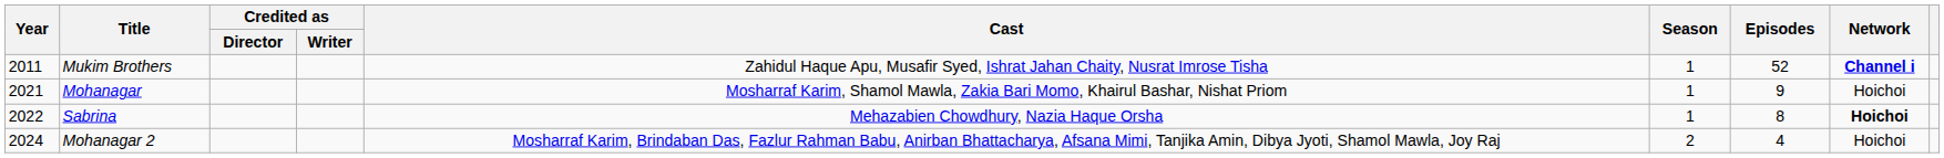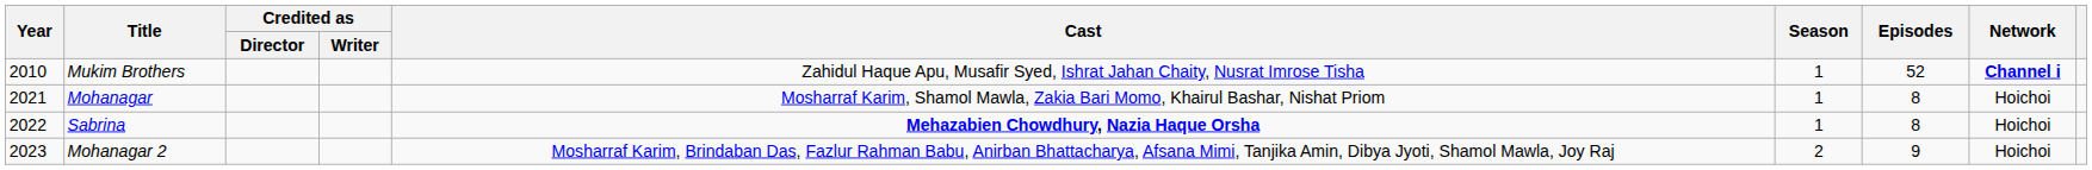 <table class="wikitable sortable plainrowheaders" style="width:100%;">
 <tr>
 <th scope="col" rowspan="2">Year</th>
 <th rowspan="2" scope="col">Title</th>
 <th colspan="2" scope="col">Credited as</th>
 <th rowspan="2" scope="col" class="unsortable">Cast</th>
 <th rowspan="2" scope="col" class="unsortable">Season</th>
 <th rowspan="2" scope="col" class="unsortable">Episodes</th>
 <th rowspan="2" scope="col" class="unsortable">Network</th>
 <th rowspan="2" scope="col" class="unsortable"></th>
 </tr>
 <tr>
 <th>Director</th>
 <th>Writer</th>
 </tr>
 <tr>
-<td scope="row">2011</td>
+<td scope="row">2010</td>
 <td><em>Mukim Brothers</em></td>
 <td></td>
 <td></td>
 <td style="text-align:center;">Zahidul Haque Apu, Musafir Syed, <a href='#'>Ishrat Jahan Chaity</a>, <a href='#'>Nusrat Imrose Tisha</a></td>
 <td style="text-align:center;">1</td>
 <td style="text-align:center;">52</td>
 <td style="text-align:center;"><strong><a href='#'>Channel i</a></strong></td>
 <td style="text-align:center;"></td>
 </tr>
 <tr>
 <td !scope="row">2021</td>
 <td><em><a href='#'>Mohanagar</a></em></td>
 <td></td>
 <td></td>
 <td style="text-align:center;"><a href='#'>Mosharraf Karim</a>, Shamol Mawla, <a href='#'>Zakia Bari Momo</a>, Khairul Bashar, Nishat Priom</td>
 <td style="text-align:center;">1</td>
-<td style="text-align:center;">9</td>
+<td style="text-align:center;">8</td>
 <td style="text-align:center;">Hoichoi</td>
 <td style="text-align:center;"></td>
 </tr>
 <tr>
 <td !scope="row">2022</td>
 <td><em><a href='#'>Sabrina</a></em></td>
 <td></td>
 <td></td>
-<td style="text-align:center;"><a href='#'>Mehazabien Chowdhury</a>, <a href='#'>Nazia Haque Orsha</a></td>
+<td style="text-align:center;"><strong><a href='#'>Mehazabien Chowdhury</a>, <a href='#'>Nazia Haque Orsha</a></strong></td>
 <td style="text-align:center;">1</td>
 <td style="text-align:center;">8</td>
-<td style="text-align:center;"><strong>Hoichoi</strong></td>
+<td style="text-align:center;">Hoichoi</td>
 <td style="text-align:center;"></td>
 </tr>
 <tr>
-<td !scope="row">2024</td>
+<td !scope="row">2023</td>
 <td><em>Mohanagar 2</em></td>
 <td></td>
 <td></td>
 <td style="text-align:center;"><a href='#'>Mosharraf Karim</a>, <a href='#'>Brindaban Das</a>, <a href='#'>Fazlur Rahman Babu</a>, <a href='#'>Anirban Bhattacharya</a>, <a href='#'>Afsana Mimi</a>, Tanjika Amin, Dibya Jyoti, Shamol Mawla, Joy Raj</td>
 <td style="text-align:center;">2</td>
-<td style="text-align:center;">4</td>
+<td style="text-align:center;">9</td>
 <td style="text-align:center;">Hoichoi</td>
 <td style="text-align:center;"></td>
 </tr>
 </table>
